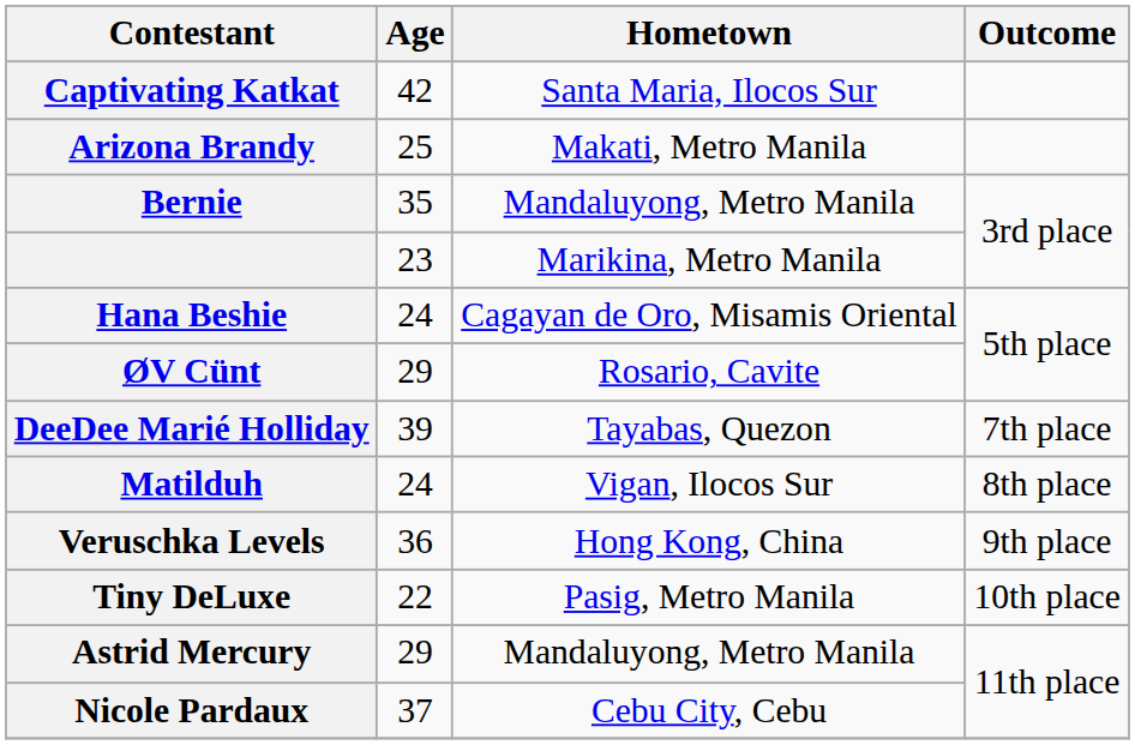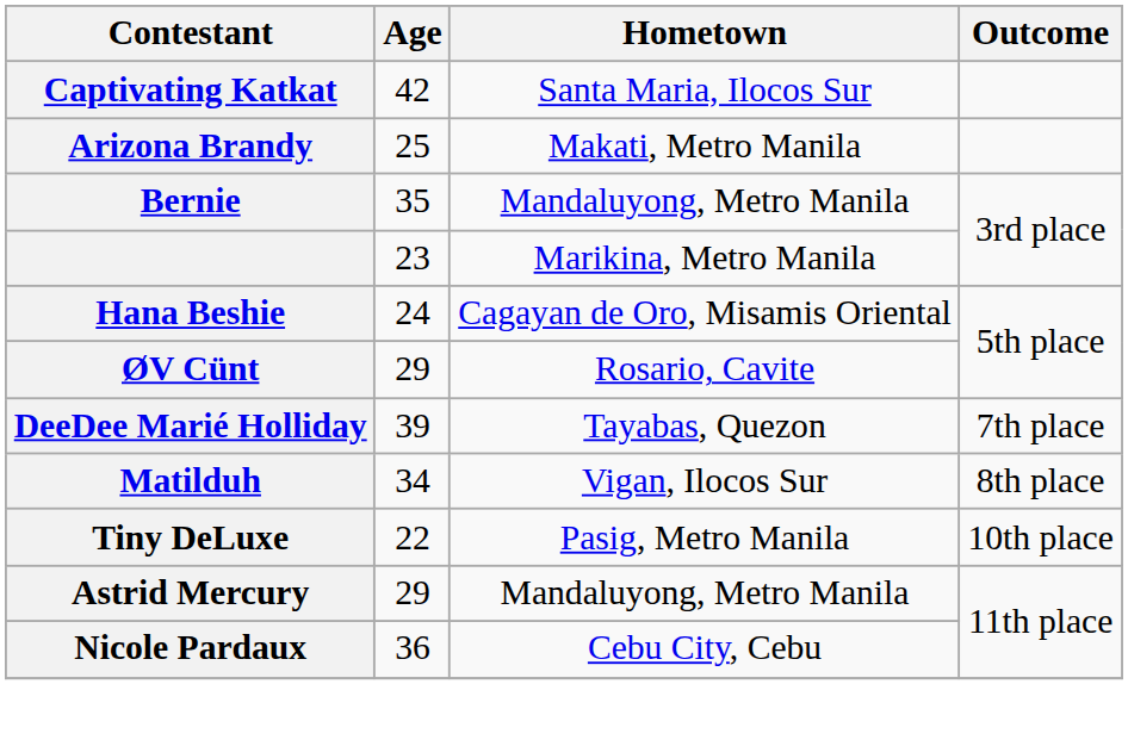 <table class="wikitable sortable" style="text-align:center">
 <tr>
 <th scope="col">Contestant</th>
 <th scope="col">Age</th>
 <th scope="col">Hometown</th>
 <th scope="col">Outcome</th>
 </tr>
 <tr>
 <th scope="row" nowrap><a href='#'>Captivating Katkat</a></th>
 <td>42</td>
 <td><a href='#'>Santa Maria, Ilocos Sur</a></td>
 <td></td>
 </tr>
 <tr>
 <th scope="row"><a href='#'>Arizona Brandy</a></th>
 <td>25</td>
 <td><a href='#'>Makati</a>, Metro Manila</td>
 <td></td>
 </tr>
 <tr>
 <th scope="row"><a href='#'>Bernie</a></th>
 <td>35</td>
 <td><a href='#'>Mandaluyong</a>, Metro Manila</td>
 <td rowspan="2">3rd place</td>
 </tr>
 <tr>
 <th scope="row"></th>
 <td>23</td>
 <td><a href='#'>Marikina</a>, Metro Manila</td>
 </tr>
 <tr>
 <th scope="row"><a href='#'>Hana Beshie</a></th>
 <td>24</td>
 <td nowrap><a href='#'>Cagayan de Oro</a>, Misamis Oriental</td>
 <td rowspan="2">5th place</td>
 </tr>
 <tr>
 <th scope="row"><a href='#'>ØV Cünt</a></th>
 <td>29</td>
 <td><a href='#'>Rosario, Cavite</a></td>
 </tr>
 <tr>
 <th scope="row" nowrap><a href='#'>DeeDee Marié Holliday</a></th>
 <td>39</td>
 <td><a href='#'>Tayabas</a>, Quezon</td>
 <td>7th place</td>
 </tr>
 <tr>
 <th scope="row"><a href='#'>Matilduh</a></th>
-<td>24</td>
+<td>34</td>
 <td><a href='#'>Vigan</a>, Ilocos Sur</td>
 <td>8th place</td>
-</tr>
-<tr>
-<th scope="row">Veruschka Levels</th>
-<td>36</td>
-<td><a href='#'>Hong Kong</a>, China</td>
-<td>9th place</td>
 </tr>
 <tr>
 <th scope="row">Tiny DeLuxe</th>
 <td>22</td>
 <td><a href='#'>Pasig</a>, Metro Manila</td>
 <td>10th place</td>
 </tr>
 <tr>
 <th scope="row">Astrid Mercury</th>
 <td>29</td>
 <td>Mandaluyong, Metro Manila</td>
 <td rowspan="2">11th place</td>
 </tr>
 <tr>
 <th scope="row">Nicole Pardaux</th>
-<td>37</td>
+<td>36</td>
 <td><a href='#'>Cebu City</a>, Cebu</td>
 </tr>
 <tr>
 </tr>
 </table>
